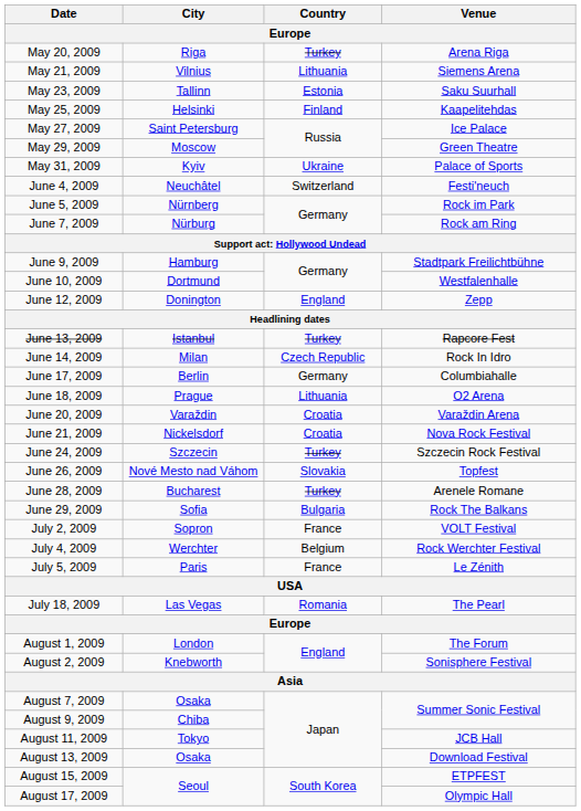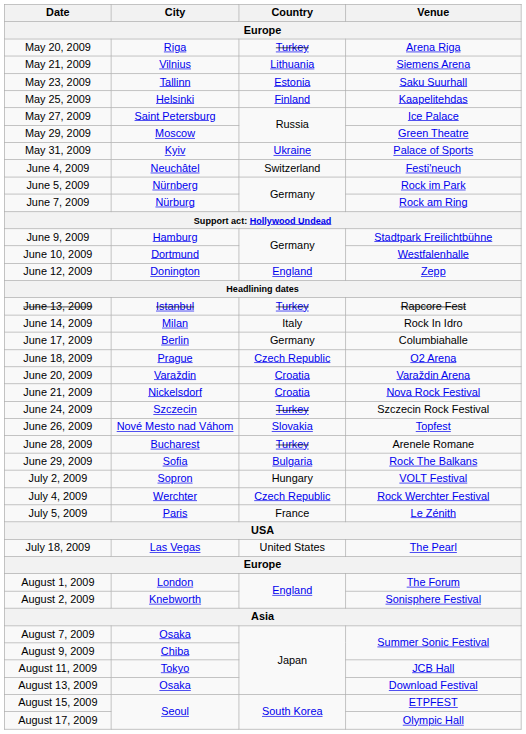 <table class="wikitable" style=" text-align:center;">
 <tr>
 <th style="width:150px;">Date</th>
 <th style="width:180px;">City</th>
 <th style="width:150px;">Country</th>
 <th style="width:250px;">Venue</th>
 </tr>
 <tr>
 <th colspan="4">Europe</th>
 </tr>
 <tr>
 <td>May 20, 2009</td>
 <td><a href='#'>Riga</a></td>
 <td><s><a href='#'>Turkey</a></s></td>
 <td><a href='#'>Arena Riga</a></td>
 </tr>
 <tr>
 <td>May 21, 2009</td>
 <td><a href='#'>Vilnius</a></td>
 <td><a href='#'>Lithuania</a></td>
 <td><a href='#'>Siemens Arena</a></td>
 </tr>
 <tr>
 <td>May 23, 2009</td>
 <td><a href='#'>Tallinn</a></td>
 <td><a href='#'>Estonia</a></td>
 <td><a href='#'>Saku Suurhall</a></td>
 </tr>
 <tr>
 <td>May 25, 2009</td>
 <td><a href='#'>Helsinki</a></td>
 <td><a href='#'>Finland</a></td>
 <td><a href='#'>Kaapelitehdas</a></td>
 </tr>
 <tr>
 <td>May 27, 2009</td>
 <td><a href='#'>Saint Petersburg</a></td>
 <td rowspan="2">Russia</td>
 <td><a href='#'>Ice Palace</a></td>
 </tr>
 <tr>
 <td>May 29, 2009</td>
 <td><a href='#'>Moscow</a></td>
 <td><a href='#'>Green Theatre</a></td>
 </tr>
 <tr>
 <td>May 31, 2009</td>
 <td><a href='#'>Kyiv</a></td>
 <td><a href='#'>Ukraine</a></td>
 <td><a href='#'>Palace of Sports</a></td>
 </tr>
 <tr>
 <td>June 4, 2009</td>
 <td><a href='#'>Neuchâtel</a></td>
 <td>Switzerland</td>
 <td><a href='#'>Festi'neuch</a></td>
 </tr>
 <tr>
 <td>June 5, 2009</td>
 <td><a href='#'>Nürnberg</a></td>
 <td rowspan="2">Germany</td>
 <td><a href='#'>Rock im Park</a></td>
 </tr>
 <tr>
 <td>June 7, 2009</td>
 <td><a href='#'>Nürburg</a></td>
 <td><a href='#'>Rock am Ring</a></td>
 </tr>
 <tr>
 <th colspan="4"><small>Support act: <a href='#'>Hollywood Undead</a></small></th>
 </tr>
 <tr>
 <td>June 9, 2009</td>
 <td><a href='#'>Hamburg</a></td>
 <td rowspan="2">Germany</td>
 <td><a href='#'>Stadtpark Freilichtbühne</a></td>
 </tr>
 <tr>
 <td>June 10, 2009</td>
 <td><a href='#'>Dortmund</a></td>
 <td><a href='#'>Westfalenhalle</a></td>
 </tr>
 <tr>
 <td>June 12, 2009</td>
 <td><a href='#'>Donington</a></td>
 <td><a href='#'>England</a></td>
 <td><a href='#'>Zepp</a></td>
 </tr>
 <tr>
 <th colspan="4"><small>Headlining dates</small></th>
 </tr>
 <tr>
 <td><s>June 13, 2009</s></td>
 <td><s><a href='#'>Istanbul</a></s></td>
 <td><s><a href='#'>Turkey</a></s></td>
 <td><s>Rapcore Fest</s></td>
 </tr>
 <tr>
 <td>June 14, 2009</td>
 <td><a href='#'>Milan</a></td>
-<td><a href='#'>Czech Republic</a></td>
+<td>Italy</td>
 <td>Rock In Idro</td>
 </tr>
 <tr>
 <td>June 17, 2009</td>
 <td><a href='#'>Berlin</a></td>
 <td>Germany</td>
 <td>Columbiahalle</td>
 </tr>
 <tr>
 <td>June 18, 2009</td>
 <td><a href='#'>Prague</a></td>
-<td><a href='#'>Lithuania</a></td>
+<td><a href='#'>Czech Republic</a></td>
 <td><a href='#'>O2 Arena</a></td>
 </tr>
 <tr>
 <td>June 20, 2009</td>
 <td><a href='#'>Varaždin</a></td>
 <td><a href='#'>Croatia</a></td>
 <td><a href='#'>Varaždin Arena</a></td>
 </tr>
 <tr>
 <td>June 21, 2009</td>
 <td><a href='#'>Nickelsdorf</a></td>
 <td><a href='#'>Croatia</a></td>
 <td><a href='#'>Nova Rock Festival</a></td>
 </tr>
 <tr>
 <td>June 24, 2009</td>
 <td><a href='#'>Szczecin</a></td>
 <td><s><a href='#'>Turkey</a></s></td>
 <td>Szczecin Rock Festival</td>
 </tr>
 <tr>
 <td>June 26, 2009</td>
 <td><a href='#'>Nové Mesto nad Váhom</a></td>
 <td><a href='#'>Slovakia</a></td>
 <td><a href='#'>Topfest</a></td>
 </tr>
 <tr>
 <td>June 28, 2009</td>
 <td><a href='#'>Bucharest</a></td>
 <td><s><a href='#'>Turkey</a></s></td>
 <td>Arenele Romane</td>
 </tr>
 <tr>
 <td>June 29, 2009</td>
 <td><a href='#'>Sofia</a></td>
 <td><a href='#'>Bulgaria</a></td>
 <td><a href='#'>Rock The Balkans</a></td>
 </tr>
 <tr>
 <td>July 2, 2009</td>
 <td><a href='#'>Sopron</a></td>
-<td>France</td>
+<td>Hungary</td>
 <td><a href='#'>VOLT Festival</a></td>
 </tr>
 <tr>
 <td>July 4, 2009</td>
 <td><a href='#'>Werchter</a></td>
-<td>Belgium</td>
+<td><a href='#'>Czech Republic</a></td>
 <td><a href='#'>Rock Werchter Festival</a></td>
 </tr>
 <tr>
 <td>July 5, 2009</td>
 <td><a href='#'>Paris</a></td>
 <td>France</td>
 <td><a href='#'>Le Zénith</a></td>
 </tr>
 <tr>
 <th colspan="4">USA</th>
 </tr>
 <tr>
 <td>July 18, 2009</td>
 <td><a href='#'>Las Vegas</a></td>
-<td><a href='#'>Romania</a></td>
+<td>United States</td>
 <td><a href='#'>The Pearl</a></td>
 </tr>
 <tr>
 <th colspan="4">Europe</th>
 </tr>
 <tr>
 <td>August 1, 2009</td>
 <td><a href='#'>London</a></td>
 <td rowspan="2"><a href='#'>England</a></td>
 <td><a href='#'>The Forum</a></td>
 </tr>
 <tr>
 <td>August 2, 2009</td>
 <td><a href='#'>Knebworth</a></td>
 <td><a href='#'>Sonisphere Festival</a></td>
 </tr>
 <tr>
 <th colspan="4">Asia</th>
 </tr>
 <tr>
 <td>August 7, 2009</td>
 <td><a href='#'>Osaka</a></td>
 <td rowspan="4">Japan</td>
 <td rowspan="2"><a href='#'>Summer Sonic Festival</a></td>
 </tr>
 <tr>
 <td>August 9, 2009</td>
 <td><a href='#'>Chiba</a></td>
 </tr>
 <tr>
 <td>August 11, 2009</td>
 <td><a href='#'>Tokyo</a></td>
 <td><a href='#'>JCB Hall</a></td>
 </tr>
 <tr>
 <td>August 13, 2009</td>
 <td><a href='#'>Osaka</a></td>
 <td><a href='#'>Download Festival</a></td>
 </tr>
 <tr>
 <td>August 15, 2009</td>
 <td rowspan="2"><a href='#'>Seoul</a></td>
 <td rowspan="2"><a href='#'>South Korea</a></td>
 <td><a href='#'>ETPFEST</a></td>
 </tr>
 <tr>
 <td>August 17, 2009</td>
 <td><a href='#'>Olympic Hall</a></td>
 </tr>
 </table>
